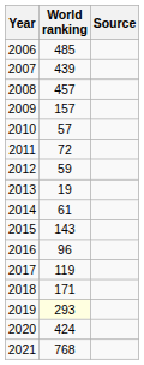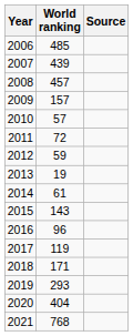 <table class="wikitable" style="text-align:center; font-size: 95%;">
 <tr>
 <th>Year</th>
 <th>World<br>ranking</th>
 <th>Source</th>
 </tr>
 <tr>
 <td>2006</td>
 <td>485</td>
 <td></td>
 </tr>
 <tr>
 <td>2007</td>
 <td>439</td>
 <td></td>
 </tr>
 <tr>
 <td>2008</td>
 <td>457</td>
 <td></td>
 </tr>
 <tr>
 <td>2009</td>
 <td>157</td>
 <td></td>
 </tr>
 <tr>
 <td>2010</td>
 <td>57</td>
 <td></td>
 </tr>
 <tr>
 <td>2011</td>
 <td>72</td>
 <td></td>
 </tr>
 <tr>
 <td>2012</td>
 <td>59</td>
 <td></td>
 </tr>
 <tr>
 <td>2013</td>
 <td>19</td>
 <td></td>
 </tr>
 <tr>
 <td>2014</td>
 <td>61</td>
 <td></td>
 </tr>
 <tr>
 <td>2015</td>
 <td>143</td>
 <td></td>
 </tr>
 <tr>
 <td>2016</td>
 <td>96</td>
 <td></td>
 </tr>
 <tr>
 <td>2017</td>
 <td>119</td>
 <td></td>
 </tr>
 <tr>
 <td>2018</td>
 <td>171</td>
 <td></td>
 </tr>
 <tr>
 <td>2019</td>
-<td style="background: lightyellow;">293</td>
+<td>293</td>
 <td></td>
 </tr>
 <tr>
 <td>2020</td>
-<td>424</td>
+<td>404</td>
 <td></td>
 </tr>
 <tr>
 <td>2021</td>
 <td>768</td>
 <td></td>
 </tr>
 </table>
